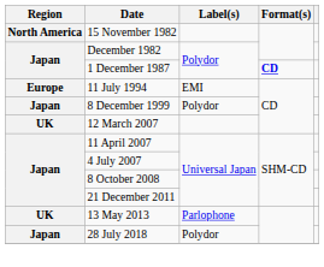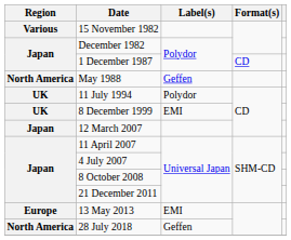 <table class="wikitable plainrowheaders">
 <tr>
 <th scope="col">Region</th>
 <th scope="col">Date</th>
 <th scope="col">Label(s)</th>
 <th scope="col">Format(s)</th>
 <th scope="col"></th>
 </tr>
 <tr>
-<th scope="row">North America</th>
+<th scope="row">Various</th>
 <td>15 November 1982</td>
 <td></td>
 <td rowspan="2"></td>
 <td align="center"></td>
 </tr>
 <tr>
 <th scope="row" rowspan="2">Japan</th>
 <td>December 1982</td>
 <td rowspan="2"><a href='#'>Polydor</a></td>
 <td align="center"></td>
 </tr>
 <tr>
 <td>1 December 1987</td>
-<td><strong><a href='#'>CD</a></strong></td>
+<td><a href='#'>CD</a></td>
 <td align="center"></td>
 </tr>
 <tr>
-<th scope="row">Europe</th>
+<th scope="row">North America</th>
+<td>May 1988</td>
+<td><a href='#'>Geffen</a></td>
+<td></td>
+<td align="center"></td>
+</tr>
+<tr>
+<th scope="row">UK</th>
 <td>11 July 1994</td>
-<td>EMI</td>
+<td>Polydor</td>
 <td rowspan="3">CD</td>
 <td align="center"></td>
 </tr>
 <tr>
-<th scope="row">Japan</th>
+<th scope="row">UK</th>
 <td>8 December 1999</td>
-<td>Polydor</td>
+<td>EMI</td>
 <td align="center"></td>
 </tr>
 <tr>
-<th scope="row">UK</th>
+<th scope="row">Japan</th>
 <td>12 March 2007</td>
 <td></td>
 <td align="center"></td>
 </tr>
 <tr>
 <th scope="row" rowspan="4">Japan</th>
 <td>11 April 2007</td>
 <td rowspan="4"><a href='#'>Universal Japan</a></td>
 <td rowspan="4">SHM-CD</td>
 <td align="center"></td>
 </tr>
 <tr>
 <td>4 July 2007</td>
 <td align="center"></td>
 </tr>
 <tr>
 <td>8 October 2008</td>
 <td align="center"></td>
 </tr>
 <tr>
 <td>21 December 2011</td>
 <td align="center"></td>
 </tr>
 <tr>
-<th scope="row">UK</th>
+<th scope="row">Europe</th>
 <td>13 May 2013</td>
-<td><a href='#'>Parlophone</a></td>
+<td>EMI</td>
 <td rowspan="2"></td>
 <td align="center"></td>
 </tr>
 <tr>
-<th scope="row">Japan</th>
+<th scope="row">North America</th>
 <td>28 July 2018</td>
-<td>Polydor</td>
+<td>Geffen</td>
 <td align="center"></td>
 </tr>
 <tr>
 </tr>
 </table>
